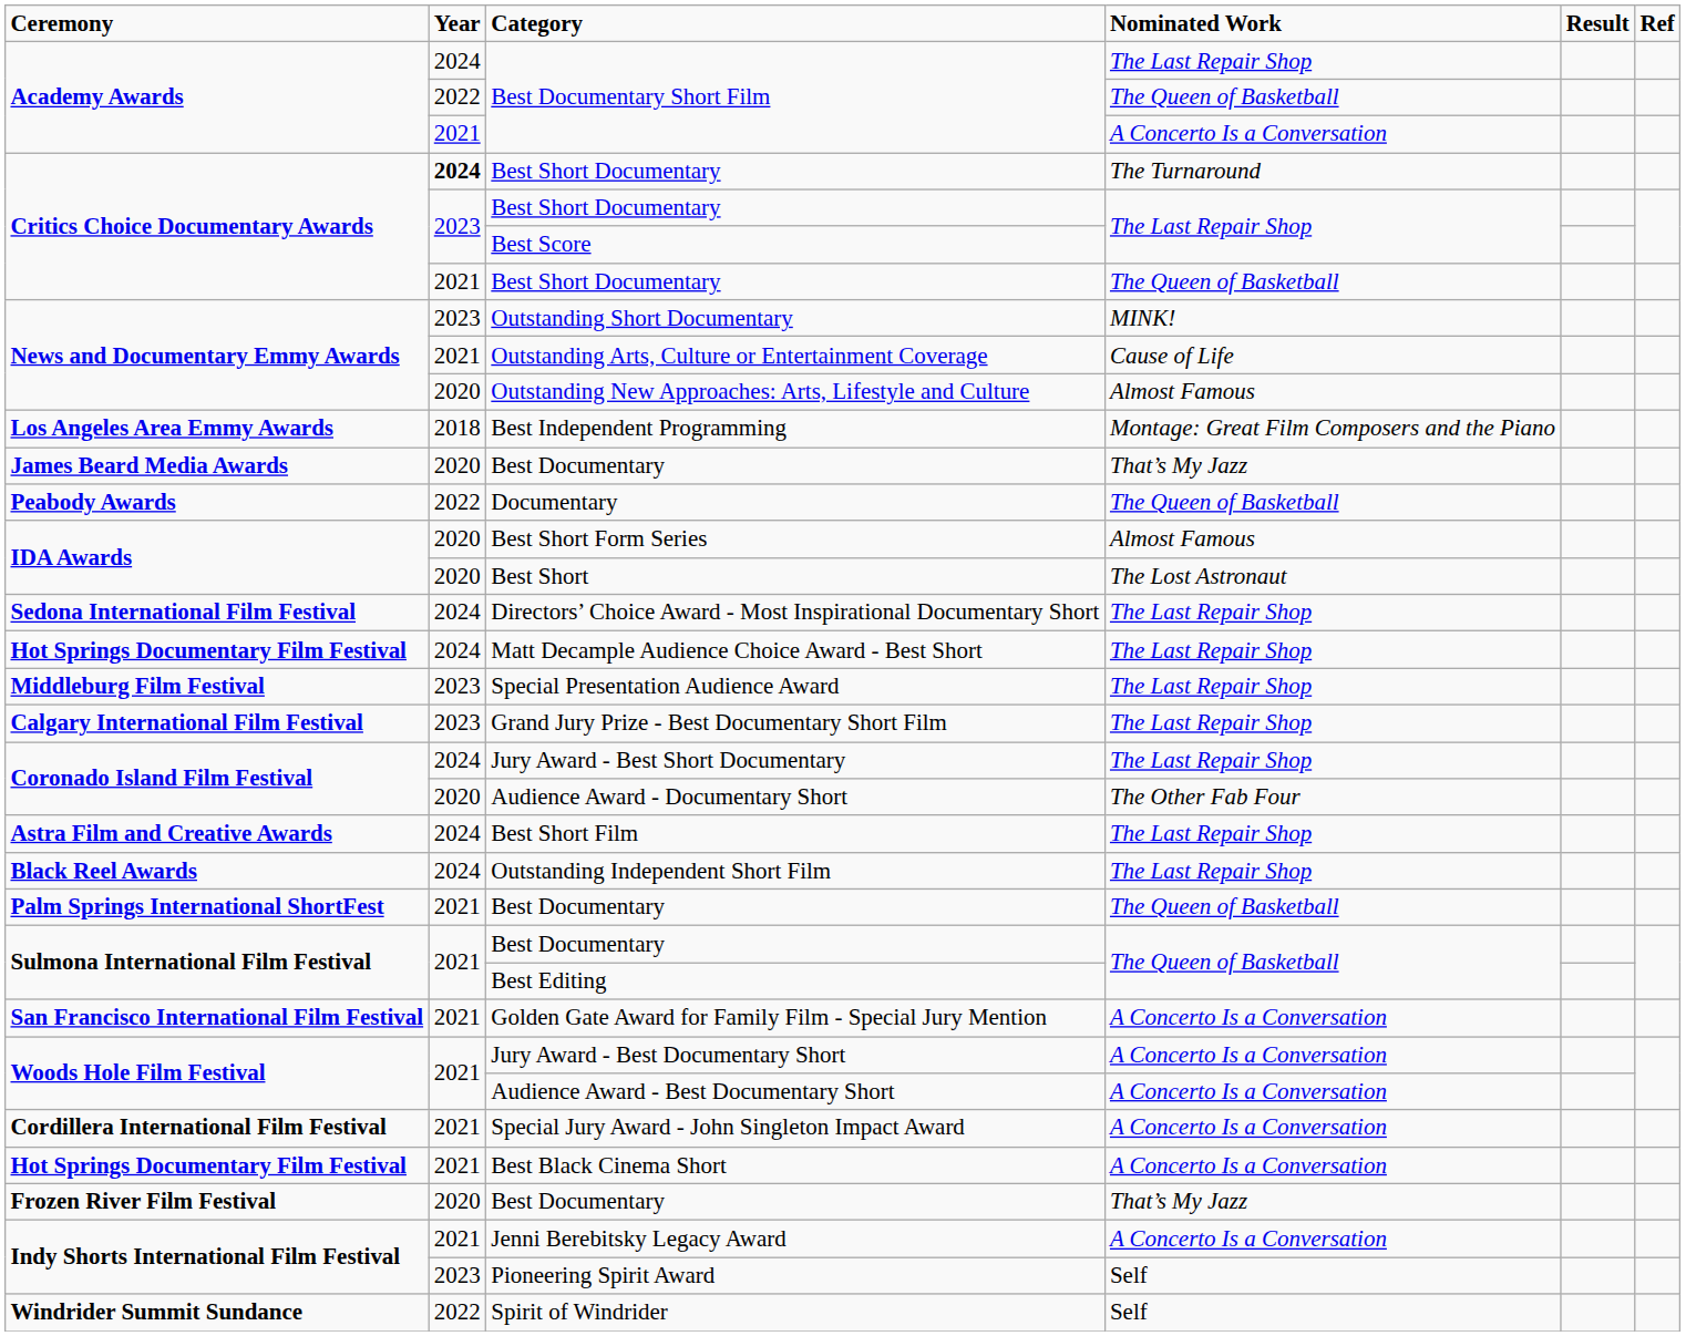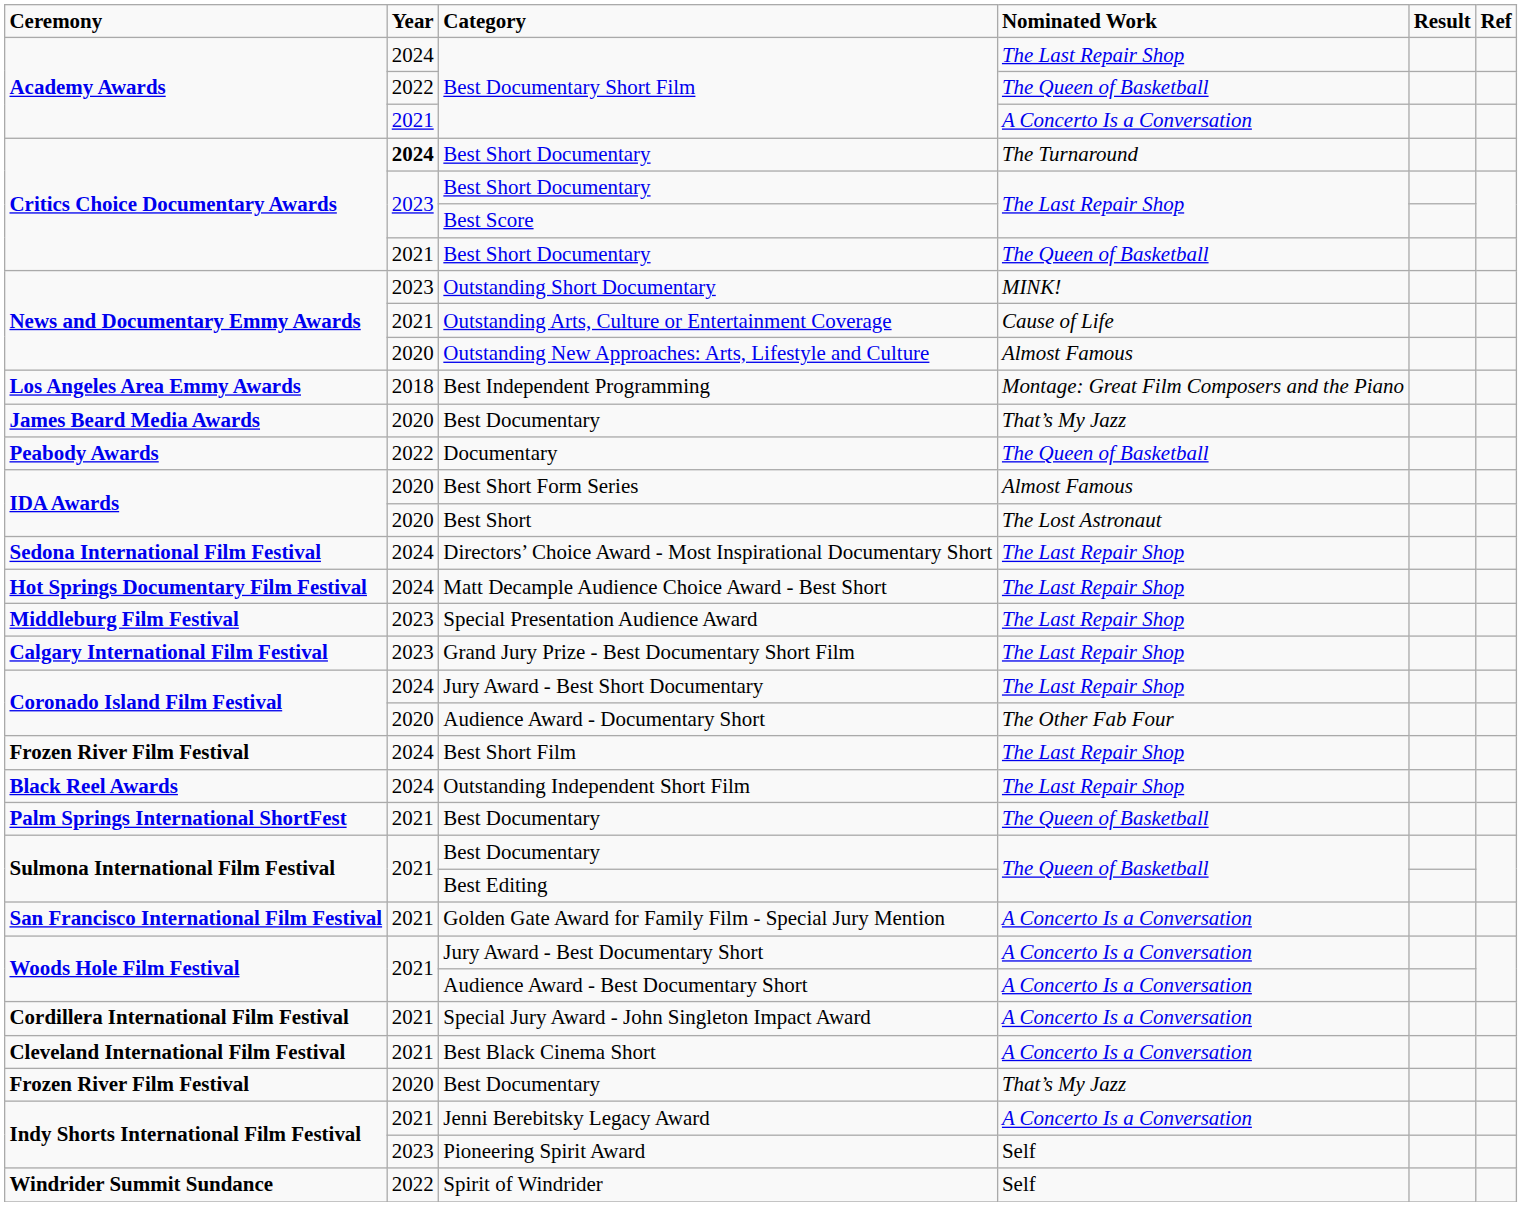 <table class="wikitable sortable defaultleft col1center col2center col">
 <tr>
 <td><strong>Ceremony</strong></td>
 <td><strong>Year</strong></td>
 <td><strong>Category</strong></td>
 <td><strong>Nominated Work</strong></td>
 <td><strong>Result</strong></td>
 <td><strong>Ref</strong></td>
 </tr>
 <tr>
 <td rowspan="3"><strong><a href='#'>Academy Awards</a></strong></td>
 <td>2024</td>
 <td rowspan="3"><a href='#'>Best Documentary Short Film</a></td>
 <td><em><a href='#'>The Last Repair Shop</a></em></td>
 <td></td>
 <td></td>
 </tr>
 <tr>
 <td>2022</td>
 <td style="text-align: left;"><em><a href='#'>The Queen of Basketball</a></em></td>
 <td></td>
 <td></td>
 </tr>
 <tr>
 <td><a href='#'>2021</a></td>
 <td style="text-align: left;"><em><a href='#'>A Concerto Is a Conversation</a></em></td>
 <td></td>
 <td></td>
 </tr>
 <tr>
 <td rowspan="4"><strong><a href='#'>Critics Choice Documentary Awards</a></strong></td>
 <td><strong>2024</strong></td>
 <td><a href='#'>Best Short Documentary</a></td>
 <td><em>The Turnaround</em></td>
 <td></td>
 <td></td>
 </tr>
 <tr>
 <td rowspan="2"><a href='#'>2023</a></td>
 <td style="text-align: left;"><a href='#'>Best Short Documentary</a></td>
 <td rowspan="2"><em><a href='#'>The Last Repair Shop</a></em></td>
 <td></td>
 <td rowspan="2"></td>
 </tr>
 <tr>
 <td style="text-align: left;"><a href='#'>Best Score</a></td>
 <td></td>
 </tr>
 <tr>
 <td>2021</td>
 <td style="text-align: left;"><a href='#'>Best Short Documentary</a></td>
 <td><em><a href='#'>The Queen of Basketball</a></em></td>
 <td></td>
 <td></td>
 </tr>
 <tr>
 <td rowspan="3"><strong><a href='#'>News and Documentary Emmy Awards</a></strong></td>
 <td>2023</td>
 <td><a href='#'>Outstanding Short Documentary</a></td>
 <td><em>MINK!</em></td>
 <td></td>
 <td></td>
 </tr>
 <tr>
 <td>2021</td>
 <td style="text-align: left;"><a href='#'>Outstanding Arts, Culture or Entertainment Coverage</a></td>
 <td><em>Cause of Life</em></td>
 <td></td>
 <td></td>
 </tr>
 <tr>
 <td>2020</td>
 <td style="text-align: left;"><a href='#'>Outstanding New Approaches: Arts, Lifestyle and Culture</a></td>
 <td><em>Almost Famous</em></td>
 <td></td>
 <td></td>
 </tr>
 <tr>
 <td><strong><a href='#'>Los Angeles Area Emmy Awards</a></strong></td>
 <td>2018</td>
 <td>Best Independent Programming</td>
 <td><em>Montage: Great Film Composers and the Piano</em></td>
 <td></td>
 <td></td>
 </tr>
 <tr>
 <td><strong><a href='#'>James Beard Media Awards</a></strong></td>
 <td>2020</td>
 <td>Best Documentary</td>
 <td><em>That’s My Jazz</em></td>
 <td></td>
 <td></td>
 </tr>
 <tr>
 <td><strong><a href='#'>Peabody Awards</a></strong></td>
 <td>2022</td>
 <td>Documentary</td>
 <td><em><a href='#'>The Queen of Basketball</a></em></td>
 <td></td>
 <td></td>
 </tr>
 <tr>
 <td rowspan="2"><strong><a href='#'>IDA Awards</a></strong></td>
 <td>2020</td>
 <td>Best Short Form Series</td>
 <td><em>Almost Famous</em></td>
 <td></td>
 <td></td>
 </tr>
 <tr>
 <td>2020</td>
 <td style="text-align: left;">Best Short</td>
 <td><em>The Lost Astronaut</em></td>
 <td></td>
 <td></td>
 </tr>
 <tr>
 <td><strong><a href='#'>Sedona International Film Festival</a></strong></td>
 <td>2024</td>
 <td>Directors’ Choice Award - Most Inspirational Documentary Short</td>
 <td><em><a href='#'>The Last Repair Shop</a></em></td>
 <td></td>
 <td></td>
 </tr>
 <tr>
 <td><strong><a href='#'>Hot Springs Documentary Film Festival</a></strong></td>
 <td>2024</td>
 <td>Matt Decample Audience Choice Award - Best Short</td>
 <td><em><a href='#'>The Last Repair Shop</a></em></td>
 <td></td>
 <td></td>
 </tr>
 <tr>
 <td><strong><a href='#'>Middleburg Film Festival</a></strong></td>
 <td>2023</td>
 <td>Special Presentation Audience Award</td>
 <td><em><a href='#'>The Last Repair Shop</a></em></td>
 <td></td>
 <td></td>
 </tr>
 <tr>
 <td><strong><a href='#'>Calgary International Film Festival</a></strong></td>
 <td>2023</td>
 <td>Grand Jury Prize - Best Documentary Short Film</td>
 <td><em><a href='#'>The Last Repair Shop</a></em></td>
 <td></td>
 <td></td>
 </tr>
 <tr>
 <td rowspan="2"><strong><a href='#'>Coronado Island Film Festival</a></strong></td>
 <td>2024</td>
 <td>Jury Award - Best Short Documentary</td>
 <td><em><a href='#'>The Last Repair Shop</a></em></td>
 <td></td>
 <td></td>
 </tr>
 <tr>
 <td>2020</td>
 <td style="text-align: left;">Audience Award - Documentary Short</td>
 <td><em>The Other Fab Four</em></td>
 <td></td>
 <td></td>
 </tr>
 <tr>
-<td><strong><a href='#'>Astra Film and Creative Awards</a></strong></td>
+<td><strong>Frozen River Film Festival</strong></td>
 <td>2024</td>
 <td>Best Short Film</td>
 <td><em><a href='#'>The Last Repair Shop</a></em></td>
 <td></td>
 <td></td>
 </tr>
 <tr>
 <td><strong><a href='#'>Black Reel Awards</a></strong></td>
 <td>2024</td>
 <td>Outstanding Independent Short Film</td>
 <td><em><a href='#'>The Last Repair Shop</a></em></td>
 <td></td>
 <td></td>
 </tr>
 <tr>
 <td><a href='#'><strong>Palm Springs International ShortFest</strong></a></td>
 <td>2021</td>
 <td>Best Documentary  </td>
 <td><em><a href='#'>The Queen of Basketball</a></em></td>
 <td></td>
 <td></td>
 </tr>
 <tr>
 <td rowspan="2"><strong>Sulmona International Film Festival</strong></td>
 <td rowspan="2">2021</td>
 <td>Best Documentary  </td>
 <td rowspan="2"><em><a href='#'>The Queen of Basketball</a></em></td>
 <td></td>
 <td rowspan="2"></td>
 </tr>
 <tr>
 <td style="text-align: left;">Best Editing  </td>
 <td></td>
 </tr>
 <tr>
 <td><strong><a href='#'>San Francisco International Film Festival</a></strong></td>
 <td>2021</td>
 <td>Golden Gate Award for Family Film - Special Jury Mention</td>
 <td><em><a href='#'>A Concerto Is a Conversation</a></em></td>
 <td></td>
 <td></td>
 </tr>
 <tr>
 <td rowspan="2"><strong><a href='#'>Woods Hole Film Festival</a></strong></td>
 <td rowspan="2">2021</td>
 <td>Jury Award - Best Documentary Short</td>
 <td><em><a href='#'>A Concerto Is a Conversation</a></em></td>
 <td></td>
 <td rowspan="2"></td>
 </tr>
 <tr>
 <td style="text-align: left;">Audience Award - Best Documentary Short  </td>
 <td><em><a href='#'>A Concerto Is a Conversation</a></em></td>
 <td></td>
 </tr>
 <tr>
 <td><strong>Cordillera International Film Festival</strong></td>
 <td>2021</td>
 <td>Special Jury Award - John Singleton Impact Award</td>
 <td><em><a href='#'>A Concerto Is a Conversation</a></em></td>
 <td></td>
 <td></td>
 </tr>
 <tr>
-<td><strong><a href='#'>Hot Springs Documentary Film Festival</a></strong></td>
+<td><strong>Cleveland International Film Festival</strong></td>
 <td>2021</td>
 <td>Best Black Cinema Short</td>
 <td><em><a href='#'>A Concerto Is a Conversation</a></em></td>
 <td></td>
 <td></td>
 </tr>
 <tr>
 <td><strong>Frozen River Film Festival</strong></td>
 <td>2020</td>
 <td>Best Documentary</td>
 <td><em>That’s My Jazz</em></td>
 <td></td>
 <td></td>
 </tr>
 <tr>
 <td rowspan="2"><strong>Indy Shorts International Film Festival</strong></td>
 <td>2021</td>
 <td>Jenni Berebitsky Legacy Award</td>
 <td style="text-align: left;"><em><a href='#'>A Concerto Is a Conversation</a></em></td>
 <td></td>
 <td></td>
 </tr>
 <tr>
 <td>2023</td>
 <td style="text-align: left;">Pioneering Spirit Award</td>
 <td>Self</td>
 <td></td>
 <td></td>
 </tr>
 <tr>
 <td><strong>Windrider Summit Sundance</strong></td>
 <td>2022</td>
 <td>Spirit of Windrider</td>
 <td>Self</td>
 <td></td>
 <td></td>
 </tr>
 </table>
